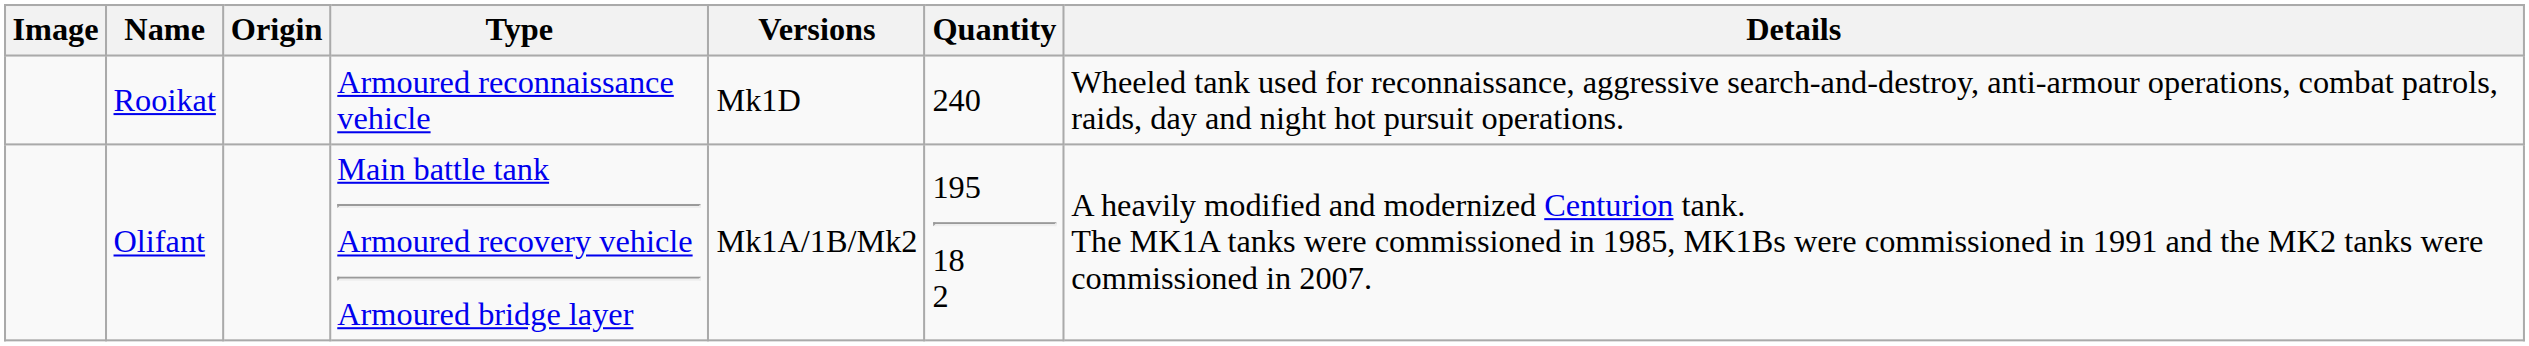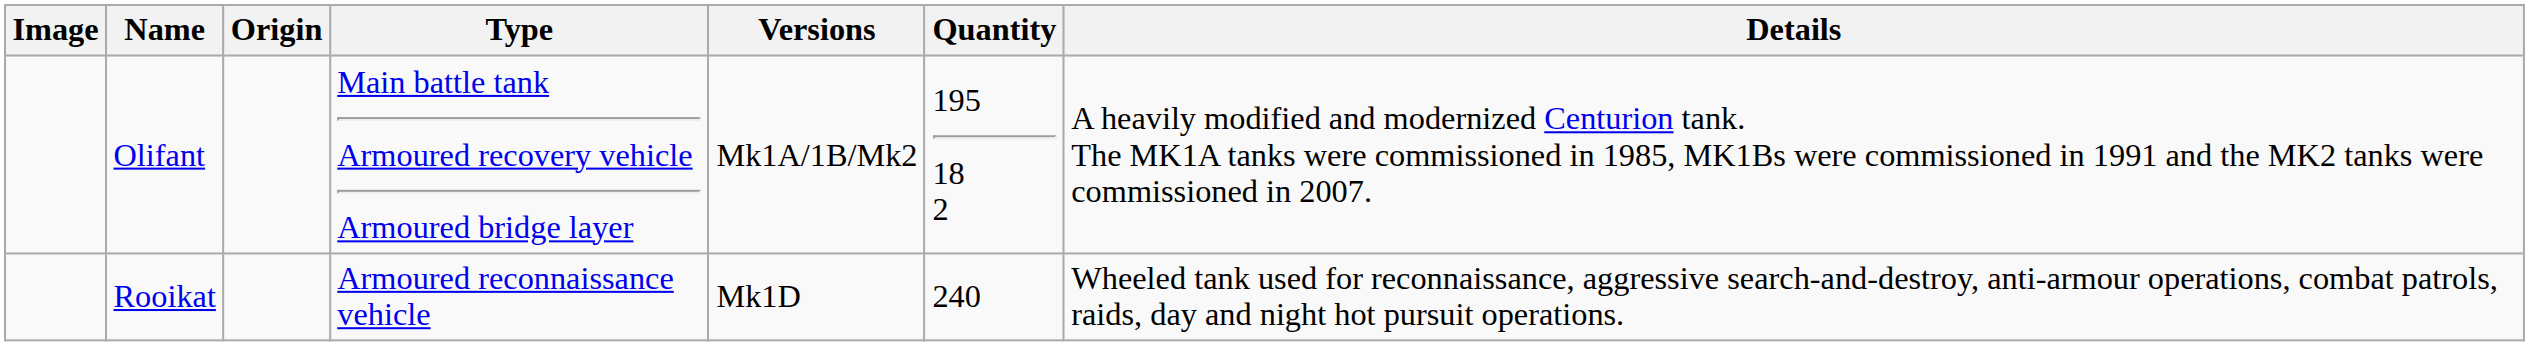 <table class="wikitable">
 <tr>
 <th>Image</th>
 <th>Name</th>
 <th>Origin</th>
 <th>Type</th>
 <th>Versions</th>
 <th>Quantity</th>
 <th>Details</th>
 </tr>
 <tr>
 <td></td>
+<td><a href='#'>Olifant</a></td>
+<td></td>
+<td><a href='#'>Main battle tank</a><hr><a href='#'>Armoured recovery vehicle</a><hr><a href='#'>Armoured bridge layer</a></td>
+<td>Mk1A/1B/Mk2</td>
+<td>195<hr>18<br>2</td>
+<td>A heavily modified and modernized <a href='#'>Centurion</a> tank.<br>The MK1A tanks were commissioned in 1985, MK1Bs were commissioned in 1991 and the MK2 tanks were commissioned in 2007.</td>
+</tr>
+<tr>
+<td></td>
 <td><a href='#'>Rooikat</a></td>
 <td></td>
 <td><a href='#'>Armoured reconnaissance vehicle</a></td>
 <td>Mk1D</td>
 <td>240</td>
 <td>Wheeled tank used for reconnaissance, aggressive search-and-destroy, anti-armour operations, combat patrols, raids, day and night hot pursuit operations.</td>
 </tr>
-<tr>
-<td></td>
-<td><a href='#'>Olifant</a></td>
-<td></td>
-<td><a href='#'>Main battle tank</a><hr><a href='#'>Armoured recovery vehicle</a><hr><a href='#'>Armoured bridge layer</a></td>
-<td>Mk1A/1B/Mk2</td>
-<td>195<hr>18<br>2</td>
-<td>A heavily modified and modernized <a href='#'>Centurion</a> tank.<br>The MK1A tanks were commissioned in 1985, MK1Bs were commissioned in 1991 and the MK2 tanks were commissioned in 2007.</td>
-</tr>
 </table>
